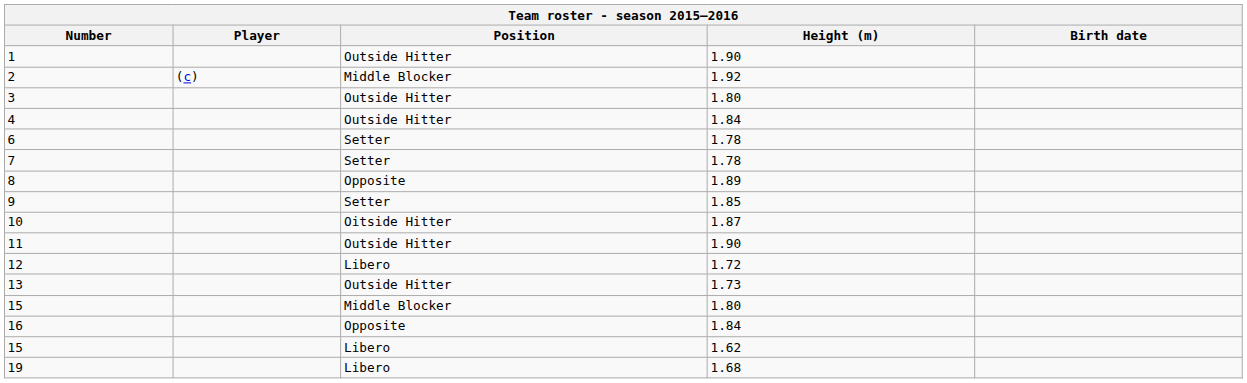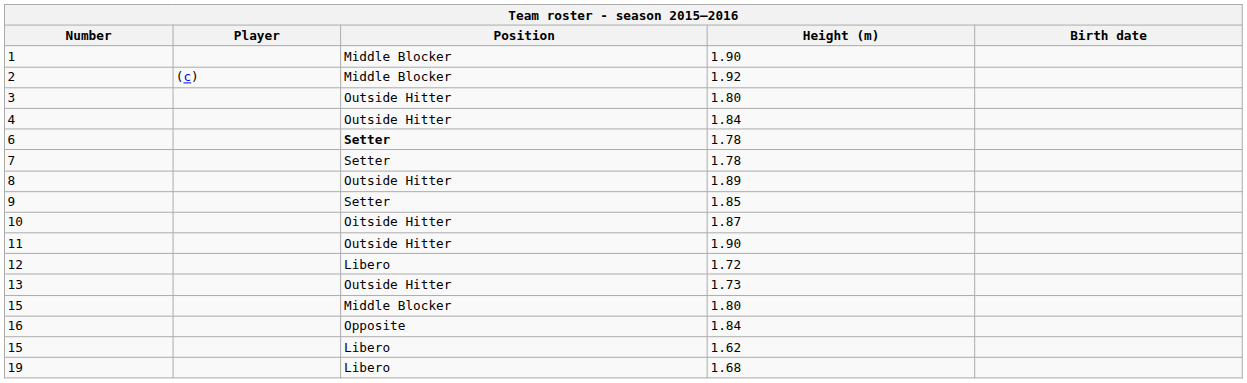 <table class="wikitable collapsible collapsed" style="width:100%;">
 <tr>
 <th colspan=6><strong>Team roster - season 2015–2016</strong></th>
 </tr>
 <tr>
 <th>Number</th>
 <th>Player</th>
 <th>Position</th>
 <th>Height (m)</th>
 <th>Birth date</th>
 </tr>
 <tr>
 <td>1</td>
 <td align=left> </td>
-<td>Outside Hitter</td>
+<td>Middle Blocker</td>
 <td>1.90</td>
 <td align=right></td>
 </tr>
 <tr>
 <td>2</td>
 <td align=left>  (<a href='#'>c</a>)</td>
 <td>Middle Blocker</td>
 <td>1.92</td>
 <td align=right></td>
 </tr>
 <tr>
 <td>3</td>
 <td align=left> </td>
 <td>Outside Hitter</td>
 <td>1.80</td>
 <td align=right></td>
 </tr>
 <tr>
 <td>4</td>
 <td align=left> </td>
 <td>Outside Hitter</td>
 <td>1.84</td>
 <td align=right></td>
 </tr>
 <tr>
 <td>6</td>
 <td align=left> </td>
-<td>Setter</td>
+<td><strong>Setter</strong></td>
 <td>1.78</td>
 <td align=right></td>
 </tr>
 <tr>
 <td>7</td>
 <td align=left> </td>
 <td>Setter</td>
 <td>1.78</td>
 <td align=right></td>
 </tr>
 <tr>
 <td>8</td>
 <td align=left> </td>
-<td>Opposite</td>
+<td>Outside Hitter</td>
 <td>1.89</td>
 <td align=right></td>
 </tr>
 <tr>
 <td>9</td>
 <td align=left> </td>
 <td>Setter</td>
 <td>1.85</td>
 <td align=right></td>
 </tr>
 <tr>
 <td>10</td>
 <td align=left> </td>
 <td>Oitside Hitter</td>
 <td>1.87</td>
 <td align=right></td>
 </tr>
 <tr>
 <td>11</td>
 <td align=left> </td>
 <td>Outside Hitter</td>
 <td>1.90</td>
 <td align=right></td>
 </tr>
 <tr>
 <td>12</td>
 <td align=left> </td>
 <td>Libero</td>
 <td>1.72</td>
 <td align=right></td>
 </tr>
 <tr>
 <td>13</td>
 <td align=left> </td>
 <td>Outside Hitter</td>
 <td>1.73</td>
 <td align=right></td>
 </tr>
 <tr>
 <td>15</td>
 <td align=left> </td>
 <td>Middle Blocker</td>
 <td>1.80</td>
 <td align=right></td>
 </tr>
 <tr>
 <td>16</td>
 <td align=left> </td>
 <td>Opposite</td>
 <td>1.84</td>
 <td align=right></td>
 </tr>
 <tr>
 <td>15</td>
 <td align=left> </td>
 <td>Libero</td>
 <td>1.62</td>
 <td align=right></td>
 </tr>
 <tr>
 <td>19</td>
 <td align=left> </td>
 <td>Libero</td>
 <td>1.68</td>
 <td align=right></td>
 </tr>
 </table>
